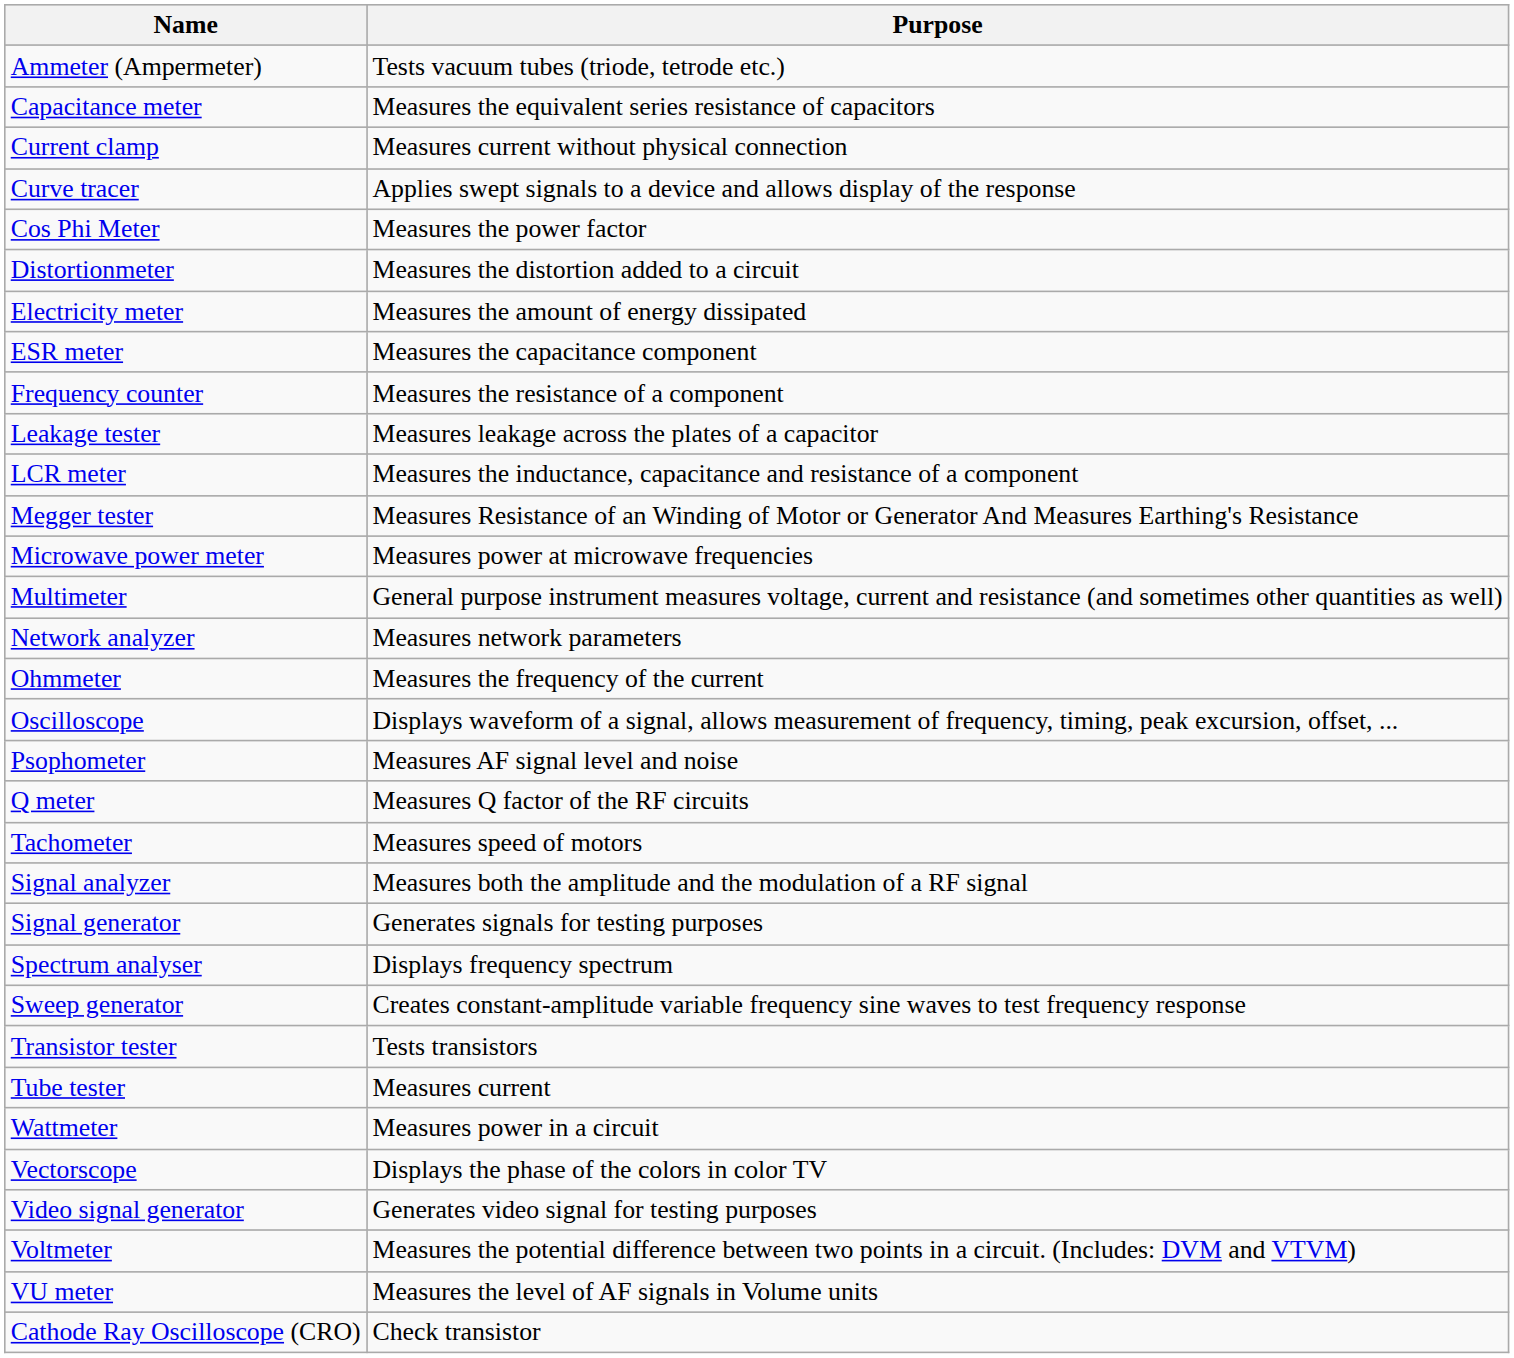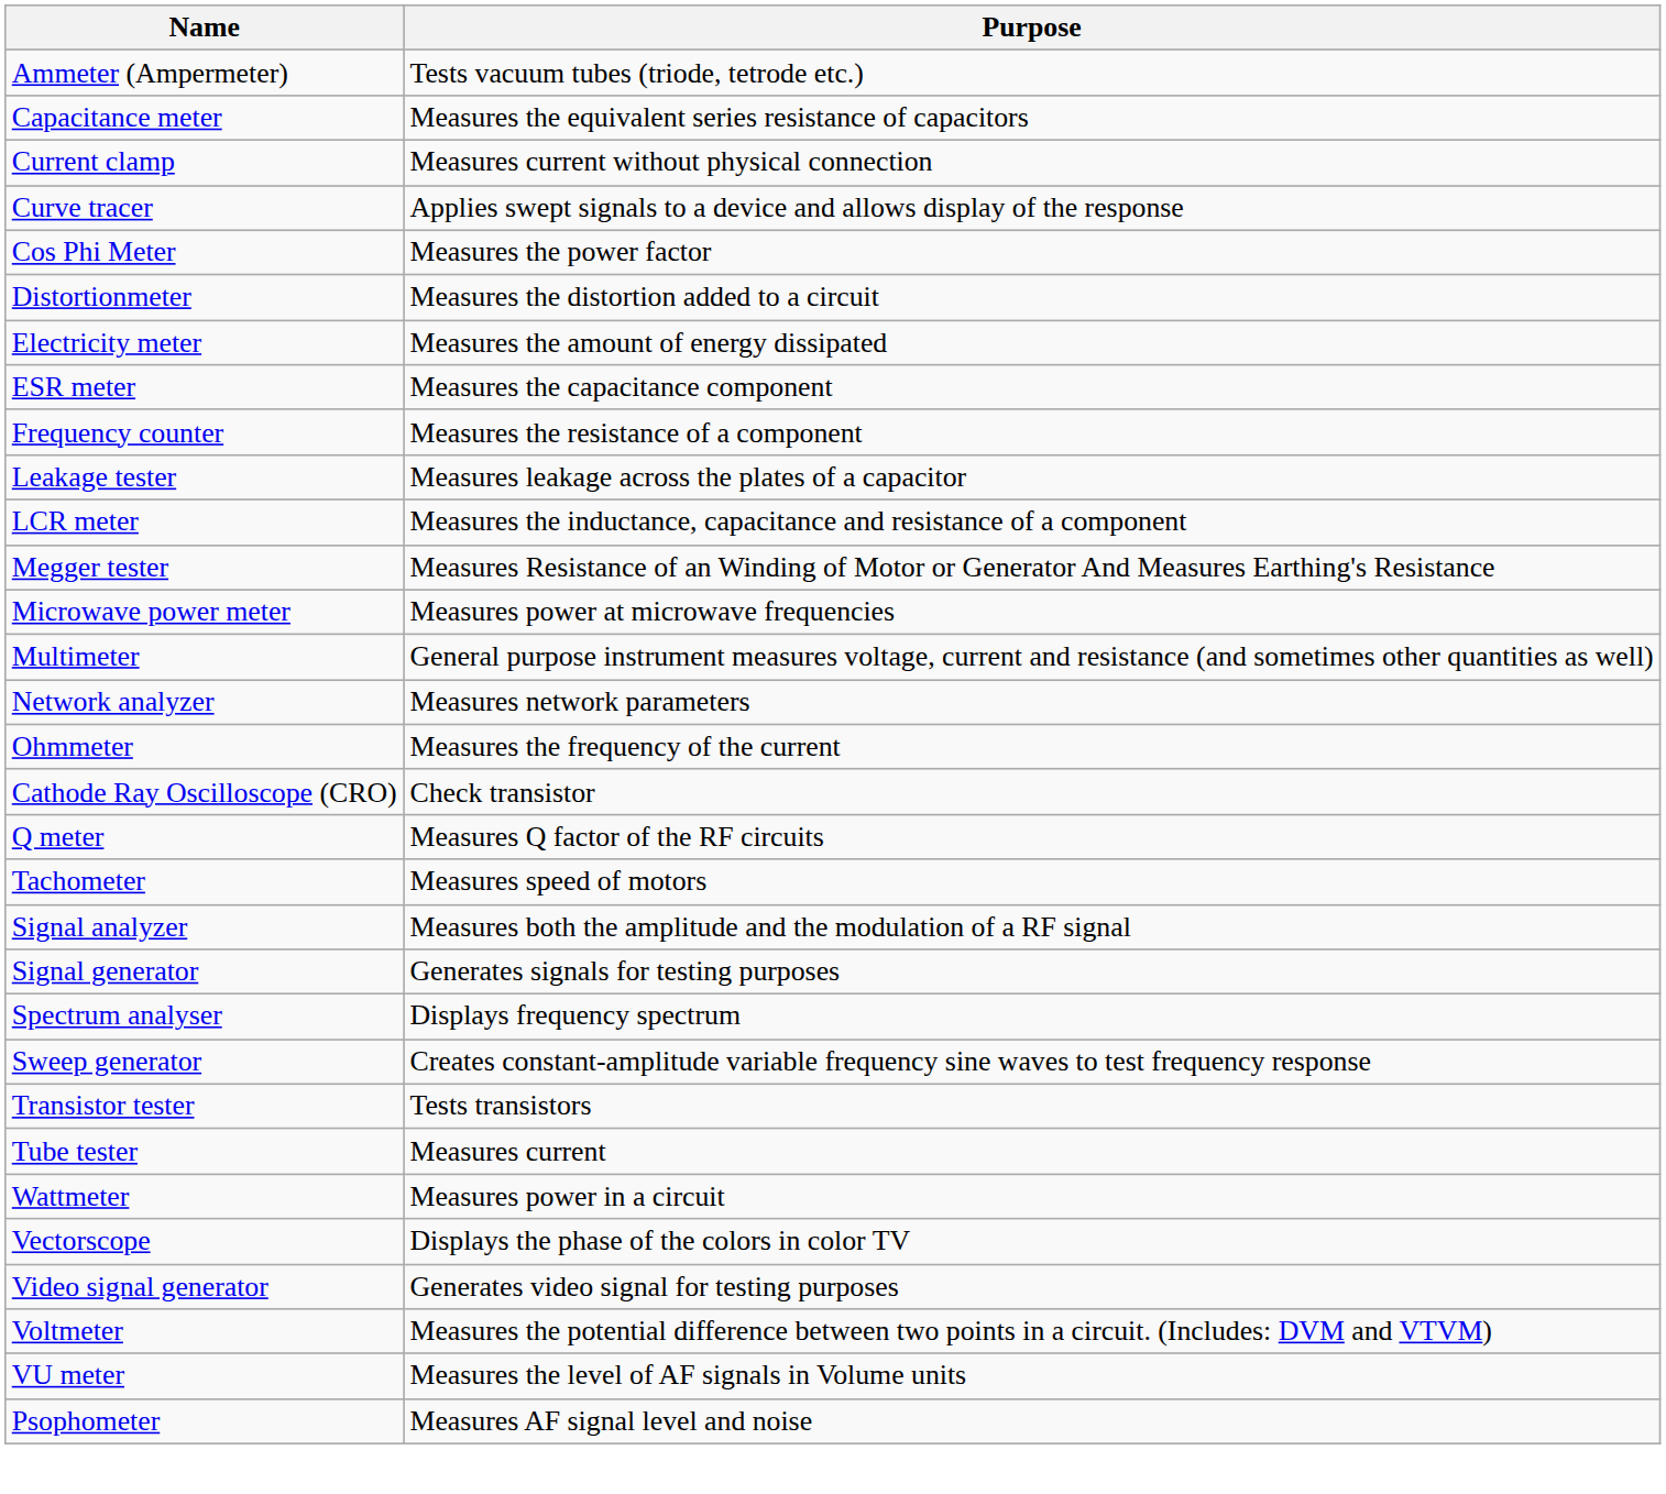 <table class="wikitable sortable">
 <tr>
 <th>Name</th>
 <th>Purpose</th>
 </tr>
 <tr>
 <td><a href='#'>Ammeter</a> (Ampermeter)</td>
 <td>Tests vacuum tubes (triode, tetrode etc.)</td>
 </tr>
 <tr>
 <td><a href='#'>Capacitance meter</a></td>
 <td>Measures the equivalent series resistance of capacitors</td>
 </tr>
 <tr>
 <td><a href='#'>Current clamp</a></td>
 <td>Measures current without physical connection</td>
 </tr>
 <tr>
 <td><a href='#'>Curve tracer</a></td>
 <td>Applies swept signals to a device and allows display of the response</td>
 </tr>
 <tr>
 <td><a href='#'>Cos Phi Meter</a></td>
 <td>Measures the power factor</td>
 </tr>
 <tr>
 <td><a href='#'>Distortionmeter</a></td>
 <td>Measures the distortion added to a circuit</td>
 </tr>
 <tr>
 <td><a href='#'>Electricity meter</a></td>
 <td>Measures the amount of energy dissipated</td>
 </tr>
 <tr>
 <td><a href='#'>ESR meter</a></td>
 <td>Measures the capacitance  component</td>
 </tr>
 <tr>
 <td><a href='#'>Frequency counter</a></td>
 <td>Measures the resistance of a component</td>
 </tr>
 <tr>
 <td><a href='#'>Leakage tester</a></td>
 <td>Measures leakage across the plates of a capacitor</td>
 </tr>
 <tr>
 <td><a href='#'>LCR meter</a></td>
 <td>Measures the inductance, capacitance and resistance of a component</td>
 </tr>
 <tr>
 <td><a href='#'>Megger tester</a></td>
 <td>Measures Resistance of an Winding of Motor or Generator And Measures Earthing's Resistance</td>
 </tr>
 <tr>
 <td><a href='#'>Microwave power meter</a></td>
 <td>Measures power at microwave frequencies</td>
 </tr>
 <tr>
 <td><a href='#'>Multimeter</a></td>
 <td>General purpose instrument measures voltage, current and resistance (and sometimes other quantities as well)</td>
 </tr>
 <tr>
 <td><a href='#'>Network analyzer</a></td>
 <td>Measures network parameters</td>
 </tr>
 <tr>
 <td><a href='#'>Ohmmeter</a></td>
 <td>Measures the frequency of the current</td>
 </tr>
 <tr>
-<td><a href='#'>Oscilloscope</a></td>
-<td>Displays waveform of a signal, allows measurement of frequency, timing, peak excursion, offset, ...</td>
-</tr>
-<tr>
-<td><a href='#'>Psophometer</a></td>
-<td>Measures AF signal level and noise</td>
+<td><a href='#'>Cathode Ray Oscilloscope</a> (CRO)</td>
+<td>Check transistor</td>
 </tr>
 <tr>
 <td><a href='#'>Q meter</a></td>
 <td>Measures Q factor of the RF circuits</td>
 </tr>
 <tr>
 <td><a href='#'>Tachometer</a></td>
 <td>Measures speed of motors</td>
 </tr>
 <tr>
 <td><a href='#'>Signal analyzer</a></td>
 <td>Measures both the amplitude and the modulation of a RF signal</td>
 </tr>
 <tr>
 <td><a href='#'>Signal generator</a></td>
 <td>Generates signals for testing purposes</td>
 </tr>
 <tr>
 <td><a href='#'>Spectrum analyser</a></td>
 <td>Displays frequency spectrum</td>
 </tr>
 <tr>
 <td><a href='#'>Sweep generator</a></td>
 <td>Creates constant-amplitude variable frequency sine waves to test frequency response</td>
 </tr>
 <tr>
 <td><a href='#'>Transistor tester</a></td>
 <td>Tests transistors</td>
 </tr>
 <tr>
 <td><a href='#'>Tube tester</a></td>
 <td>Measures current</td>
 </tr>
 <tr>
 <td><a href='#'>Wattmeter</a></td>
 <td>Measures power in a circuit</td>
 </tr>
 <tr>
 <td><a href='#'>Vectorscope</a></td>
 <td>Displays the phase of the colors in color TV</td>
 </tr>
 <tr>
 <td><a href='#'>Video signal generator</a></td>
 <td>Generates video signal for testing purposes</td>
 </tr>
 <tr>
 <td><a href='#'>Voltmeter</a></td>
 <td>Measures the potential difference between two points in a circuit. (Includes: <a href='#'>DVM</a> and <a href='#'>VTVM</a>)</td>
 </tr>
 <tr>
 <td><a href='#'>VU meter</a></td>
 <td>Measures the level of AF signals in Volume units</td>
 </tr>
 <tr>
-<td><a href='#'>Cathode Ray Oscilloscope</a> (CRO)</td>
-<td>Check transistor</td>
+<td><a href='#'>Psophometer</a></td>
+<td>Measures AF signal level and noise</td>
 </tr>
 </table>
